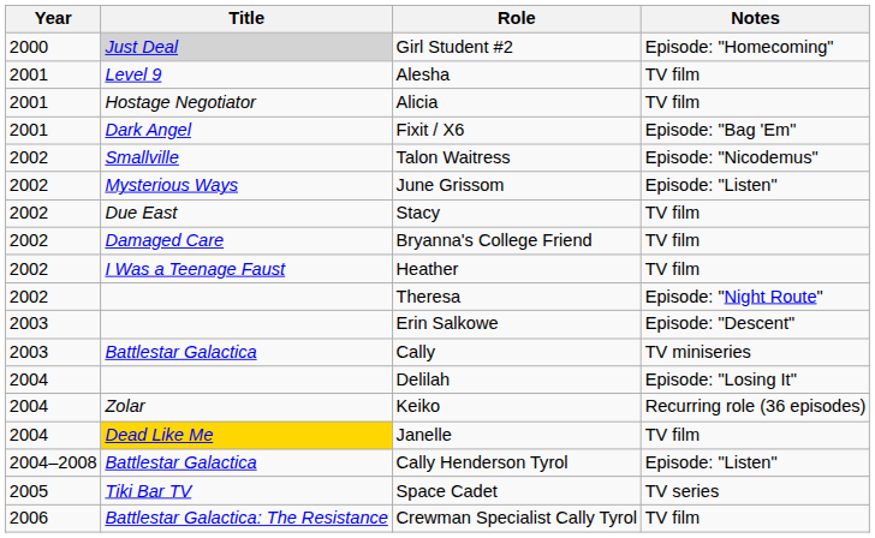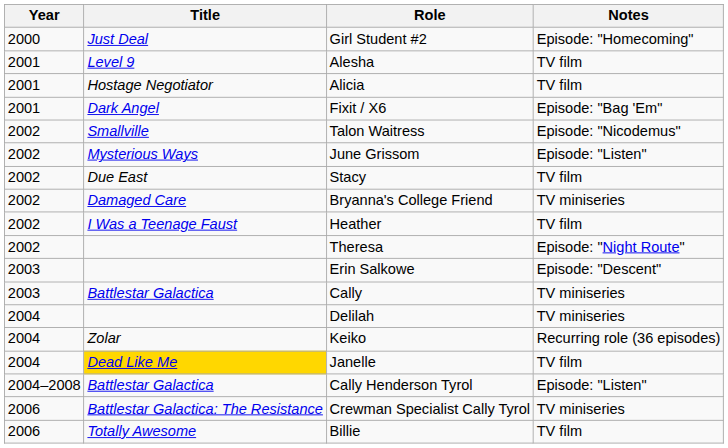 <table class="wikitable sortable">
 <tr>
 <th>Year</th>
 <th>Title</th>
 <th>Role</th>
 <th class="unsortable">Notes</th>
 </tr>
 <tr>
 <td>2000</td>
-<td style="background: lightgrey;"><em><a href='#'>Just Deal</a></em></td>
+<td><em><a href='#'>Just Deal</a></em></td>
 <td>Girl Student #2</td>
 <td>Episode: "Homecoming"</td>
 </tr>
 <tr>
 <td>2001</td>
 <td><em><a href='#'>Level 9</a></em></td>
 <td>Alesha</td>
 <td>TV film</td>
 </tr>
 <tr>
 <td>2001</td>
 <td><em>Hostage Negotiator</em></td>
 <td>Alicia</td>
 <td>TV film</td>
 </tr>
 <tr>
 <td>2001</td>
 <td><em><a href='#'>Dark Angel</a></em></td>
 <td>Fixit / X6</td>
 <td>Episode: "Bag 'Em"</td>
 </tr>
 <tr>
 <td>2002</td>
 <td><em><a href='#'>Smallville</a></em></td>
 <td>Talon Waitress</td>
 <td>Episode: "Nicodemus"</td>
 </tr>
 <tr>
 <td>2002</td>
 <td><em><a href='#'>Mysterious Ways</a></em></td>
 <td>June Grissom</td>
 <td>Episode: "Listen"</td>
 </tr>
 <tr>
 <td>2002</td>
 <td><em>Due East</em></td>
 <td>Stacy</td>
 <td>TV film</td>
 </tr>
 <tr>
 <td>2002</td>
 <td><em><a href='#'>Damaged Care</a></em></td>
 <td>Bryanna's College Friend</td>
-<td>TV film</td>
+<td>TV miniseries</td>
 </tr>
 <tr>
 <td>2002</td>
 <td><em><a href='#'>I Was a Teenage Faust</a></em></td>
 <td>Heather</td>
 <td>TV film</td>
 </tr>
 <tr>
 <td>2002</td>
 <td><em></em></td>
 <td>Theresa</td>
 <td>Episode: "<a href='#'>Night Route</a>"</td>
 </tr>
 <tr>
 <td>2003</td>
 <td><em></em></td>
 <td>Erin Salkowe</td>
 <td>Episode: "Descent"</td>
 </tr>
 <tr>
 <td>2003</td>
 <td><em><a href='#'>Battlestar Galactica</a></em></td>
 <td>Cally</td>
 <td>TV miniseries</td>
 </tr>
 <tr>
 <td>2004</td>
 <td><em></em></td>
 <td>Delilah</td>
-<td>Episode: "Losing It"</td>
+<td>TV miniseries</td>
 </tr>
 <tr>
 <td>2004</td>
 <td><em>Zolar</em></td>
 <td>Keiko</td>
 <td>Recurring role (36 episodes)</td>
 </tr>
 <tr>
 <td>2004</td>
 <td style="background: gold;"><em><a href='#'>Dead Like Me</a></em></td>
 <td>Janelle</td>
 <td>TV film</td>
 </tr>
 <tr>
 <td>2004–2008</td>
 <td><em><a href='#'>Battlestar Galactica</a></em></td>
 <td>Cally Henderson Tyrol</td>
 <td>Episode: "Listen"</td>
 </tr>
 <tr>
-<td>2005</td>
-<td><em><a href='#'>Tiki Bar TV</a></em></td>
-<td>Space Cadet</td>
-<td>TV series</td>
+<td>2006</td>
+<td><em><a href='#'>Battlestar Galactica: The Resistance</a></em></td>
+<td>Crewman Specialist Cally Tyrol</td>
+<td>TV miniseries</td>
 </tr>
 <tr>
 <td>2006</td>
-<td><em><a href='#'>Battlestar Galactica: The Resistance</a></em></td>
-<td>Crewman Specialist Cally Tyrol</td>
+<td><em><a href='#'>Totally Awesome</a></em></td>
+<td>Billie</td>
 <td>TV film</td>
 </tr>
 </table>
